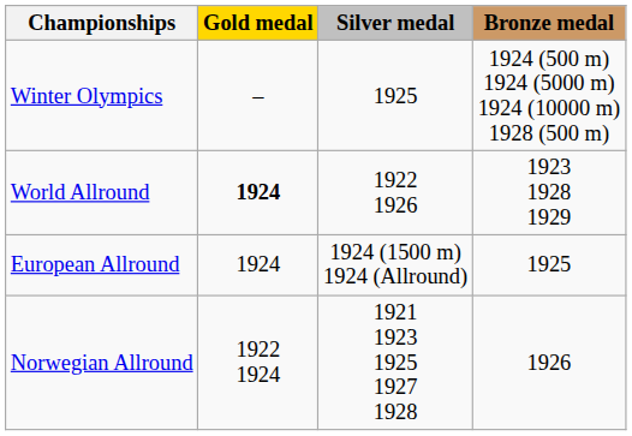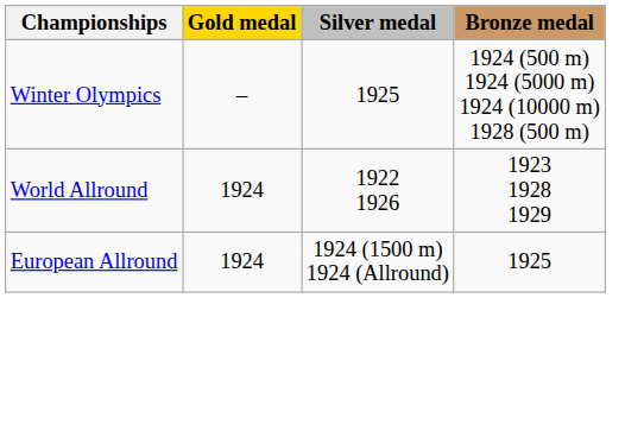 <table class="wikitable" style="text-align:center">
 <tr>
 <th>Championships</th>
 <td bgcolor=gold><strong>Gold medal</strong></td>
 <td bgcolor=silver><strong>Silver medal</strong></td>
 <td bgcolor=cc9966><strong>Bronze medal</strong></td>
 </tr>
 <tr>
 <td align="left"><a href='#'>Winter Olympics</a></td>
 <td>–</td>
 <td>1925</td>
 <td>1924 (500 m) <br> 1924 (5000 m) <br> 1924 (10000 m) <br> 1928 (500 m)</td>
 </tr>
 <tr>
 <td align="left"><a href='#'>World Allround</a></td>
-<td><strong>1924</strong></td>
+<td>1924</td>
 <td>1922 <br> 1926</td>
 <td>1923 <br> 1928 <br> 1929</td>
 </tr>
 <tr>
 <td align="left"><a href='#'>European Allround</a></td>
 <td>1924</td>
 <td>1924 (1500 m) <br> 1924 (Allround)</td>
 <td>1925</td>
 </tr>
-<tr>
-<td align="left"><a href='#'>Norwegian Allround</a></td>
-<td>1922 <br> 1924</td>
-<td>1921 <br> 1923 <br> 1925 <br> 1927 <br> 1928</td>
-<td>1926</td>
-</tr>
 </table>
